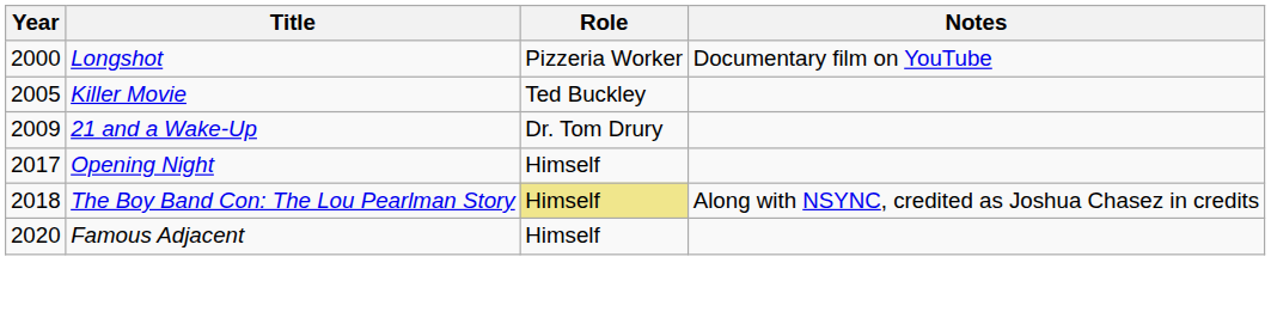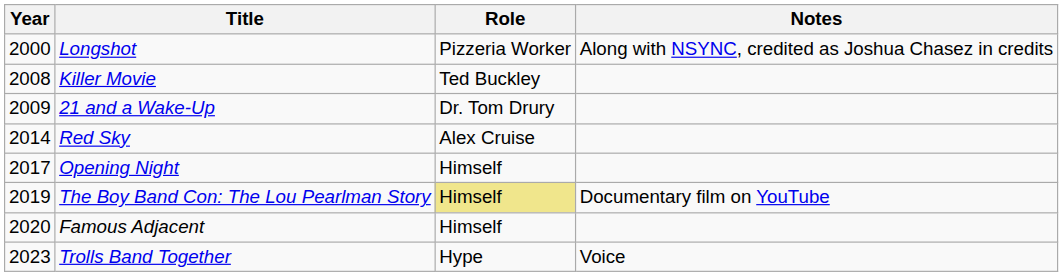 <table class="wikitable sortable">
 <tr>
 <th>Year</th>
 <th>Title</th>
 <th>Role</th>
 <th class="unsortable">Notes</th>
 </tr>
 <tr>
 <td>2000</td>
 <td><em><a href='#'>Longshot</a></em></td>
 <td>Pizzeria Worker</td>
-<td>Documentary film on <a href='#'>YouTube</a></td>
+<td>Along with <a href='#'>NSYNC</a>, credited as Joshua Chasez in credits</td>
 </tr>
 <tr>
-<td>2005</td>
+<td>2008</td>
 <td><em><a href='#'>Killer Movie</a></em></td>
 <td>Ted Buckley</td>
 <td></td>
 </tr>
 <tr>
 <td>2009</td>
 <td><em><a href='#'>21 and a Wake-Up</a></em></td>
 <td>Dr. Tom Drury</td>
 <td></td>
 </tr>
 <tr>
+<td>2014</td>
+<td><em><a href='#'>Red Sky</a></em></td>
+<td>Alex Cruise</td>
+<td></td>
+</tr>
+<tr>
 <td>2017</td>
 <td><em><a href='#'>Opening Night</a></em></td>
 <td>Himself</td>
 <td></td>
 </tr>
 <tr>
-<td>2018</td>
+<td>2019</td>
 <td><em><a href='#'>The Boy Band Con: The Lou Pearlman Story</a></em></td>
 <td style="background: khaki;">Himself</td>
-<td>Along with <a href='#'>NSYNC</a>, credited as Joshua Chasez in credits</td>
+<td>Documentary film on <a href='#'>YouTube</a></td>
 </tr>
 <tr>
 <td>2020</td>
 <td><em>Famous Adjacent</em></td>
 <td>Himself</td>
 <td></td>
 </tr>
+<tr>
+<td>2023</td>
+<td><em><a href='#'>Trolls Band Together</a></em></td>
+<td>Hype</td>
+<td>Voice</td>
+</tr>
 </table>
